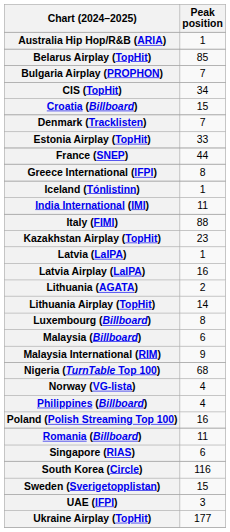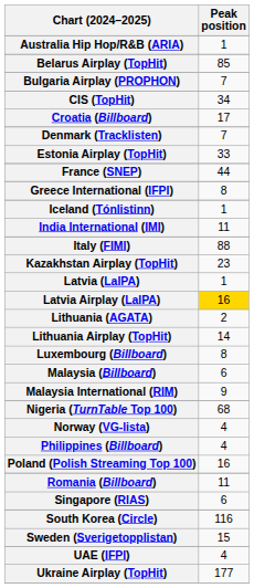 <table class="wikitable sortable plainrowheaders" style="text-align:center">
 <tr>
 <th scope="col">Chart (2024–2025)</th>
 <th scope="col">Peak<br>position</th>
 </tr>
 <tr>
 </tr>
 <tr>
 <th scope="row">Australia Hip Hop/R&B (<a href='#'>ARIA</a>)</th>
 <td>1</td>
 </tr>
 <tr>
 </tr>
 <tr>
 <th scope="row">Belarus Airplay (<a href='#'>TopHit</a>)</th>
 <td>85</td>
 </tr>
 <tr>
 </tr>
 <tr>
 </tr>
 <tr>
 <th scope="row">Bulgaria Airplay (<a href='#'>PROPHON</a>)</th>
 <td>7</td>
 </tr>
 <tr>
 </tr>
 <tr>
 </tr>
 <tr>
 </tr>
 <tr>
 <th scope="row">CIS (<a href='#'>TopHit</a>)<br></th>
 <td>34</td>
 </tr>
 <tr>
 <th scope="row"><a href='#'>Croatia</a> (<em><a href='#'>Billboard</a></em>)</th>
-<td>15</td>
+<td>17</td>
 </tr>
 <tr>
 </tr>
 <tr>
 <th scope="row">Denmark (<a href='#'>Tracklisten</a>)</th>
 <td>7</td>
 </tr>
 <tr>
 <th scope="row">Estonia Airplay (<a href='#'>TopHit</a>)</th>
 <td>33</td>
 </tr>
 <tr>
 </tr>
 <tr>
 <th scope="row">France (<a href='#'>SNEP</a>)</th>
 <td>44</td>
 </tr>
 <tr>
 </tr>
 <tr>
 </tr>
 <tr>
 <th scope="row">Greece International (<a href='#'>IFPI</a>)</th>
 <td>8</td>
 </tr>
 <tr>
 </tr>
 <tr>
 <th scope="row">Iceland (<a href='#'>Tónlistinn</a>)</th>
 <td>1</td>
 </tr>
 <tr>
 <th scope="row"><a href='#'>India International</a> (<a href='#'>IMI</a>)</th>
 <td>11</td>
 </tr>
 <tr>
 </tr>
 <tr>
 <th scope="row">Italy (<a href='#'>FIMI</a>)</th>
 <td>88</td>
 </tr>
 <tr>
 <th scope="row">Kazakhstan Airplay (<a href='#'>TopHit</a>)</th>
 <td>23</td>
 </tr>
 <tr>
 <th scope="row">Latvia (<a href='#'>LaIPA</a>)</th>
 <td>1</td>
 </tr>
 <tr>
 <th scope="row">Latvia Airplay (<a href='#'>LaIPA</a>)</th>
-<td>16</td>
+<td style="background: gold;">16</td>
 </tr>
 <tr>
 <th scope="row">Lithuania (<a href='#'>AGATA</a>)</th>
 <td>2</td>
 </tr>
 <tr>
 <th scope="row">Lithuania Airplay (<a href='#'>TopHit</a>)</th>
 <td>14</td>
 </tr>
 <tr>
 <th scope="row">Luxembourg (<em><a href='#'>Billboard</a></em>)</th>
 <td>8</td>
 </tr>
 <tr>
 <th scope="row">Malaysia (<em><a href='#'>Billboard</a></em>)</th>
 <td>6</td>
 </tr>
 <tr>
 <th scope="row">Malaysia International (<a href='#'>RIM</a>)</th>
 <td>9</td>
 </tr>
 <tr>
 </tr>
 <tr>
 </tr>
 <tr>
 <th scope="row">Nigeria (<a href='#'><em>TurnTable</em> Top 100</a>)</th>
 <td>68</td>
 </tr>
 <tr>
 <th scope="row">Norway (<a href='#'>VG-lista</a>)</th>
 <td>4</td>
 </tr>
 <tr>
 <th scope="row"><a href='#'>Philippines</a> (<em><a href='#'>Billboard</a></em>)</th>
 <td>4</td>
 </tr>
 <tr>
 <th scope="row">Poland (<a href='#'>Polish Streaming Top 100</a>)</th>
 <td>16</td>
 </tr>
 <tr>
 </tr>
 <tr>
 <th scope="row"><a href='#'>Romania</a> (<em><a href='#'>Billboard</a></em>)</th>
 <td>11</td>
 </tr>
 <tr>
 <th scope="row">Singapore (<a href='#'>RIAS</a>)</th>
 <td>6</td>
 </tr>
 <tr>
 </tr>
 <tr>
 </tr>
 <tr>
 <th scope="row">South Korea (<a href='#'>Circle</a>)</th>
 <td>116</td>
 </tr>
 <tr>
 <th scope="row">Sweden (<a href='#'>Sverigetopplistan</a>)</th>
 <td>15</td>
 </tr>
 <tr>
 </tr>
 <tr>
 <th scope="row">UAE (<a href='#'>IFPI</a>)</th>
-<td>3</td>
+<td>4</td>
 </tr>
 <tr>
 <th scope="row">Ukraine Airplay (<a href='#'>TopHit</a>)</th>
 <td>177</td>
 </tr>
 <tr>
 </tr>
 <tr>
 </tr>
 <tr>
 </tr>
 <tr>
 </tr>
 <tr>
 </tr>
 <tr>
 </tr>
 <tr>
 </tr>
 </table>
